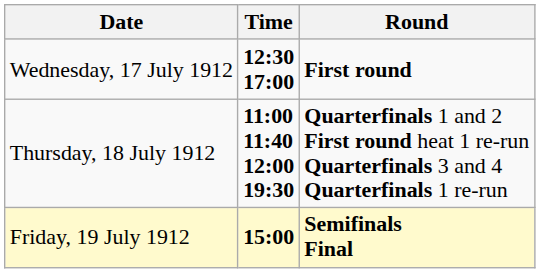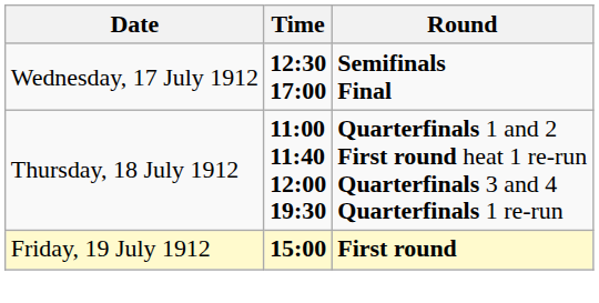 <table class="wikitable">
 <tr>
 <th>Date</th>
 <th>Time</th>
 <th>Round</th>
 </tr>
 <tr>
 <td>Wednesday, 17 July 1912</td>
 <td><strong>12:30</strong><br><strong>17:00</strong></td>
-<td><strong>First round</strong></td>
+<td><strong>Semifinals</strong><br><strong>Final</strong></td>
 </tr>
 <tr>
 <td>Thursday, 18 July 1912</td>
 <td><strong>11:00</strong><br><strong>11:40</strong><br><strong>12:00</strong><br><strong>19:30</strong></td>
 <td><strong>Quarterfinals</strong> 1 and 2<br><strong>First round</strong> heat 1 re-run<br><strong>Quarterfinals</strong> 3 and 4<br><strong>Quarterfinals</strong> 1 re-run</td>
 </tr>
 <tr style=background:lemonchiffon>
 <td>Friday, 19 July 1912</td>
 <td><strong>15:00</strong></td>
-<td><strong>Semifinals</strong><br><strong>Final</strong></td>
+<td><strong>First round</strong></td>
 </tr>
 </table>
